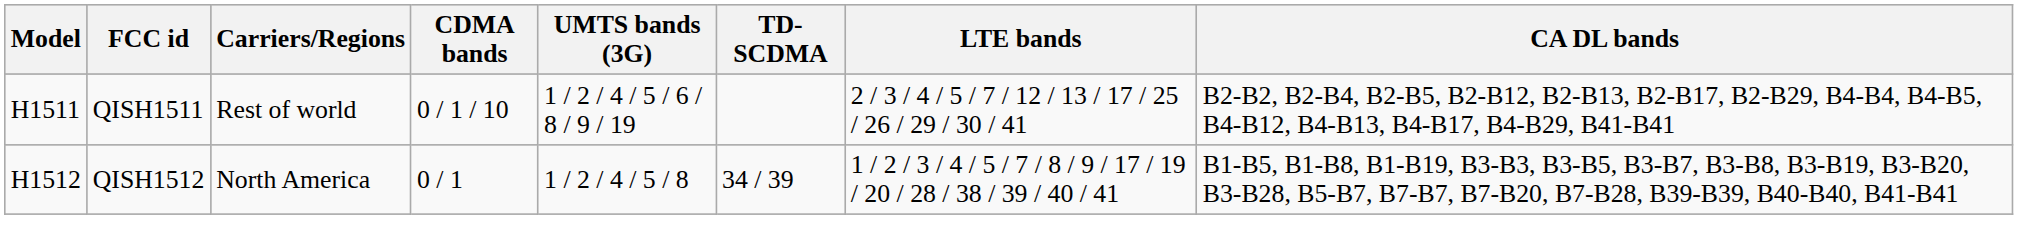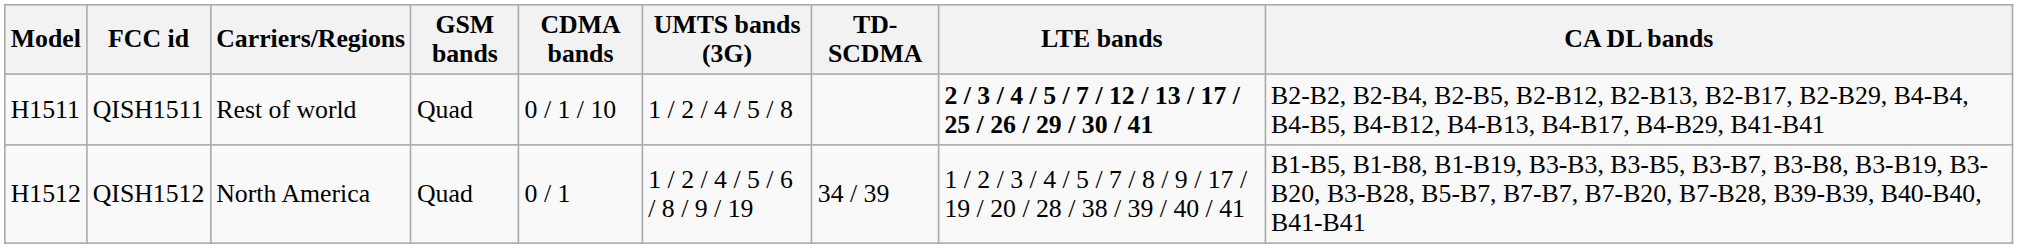 <table class="wikitable">
 <tr>
 <th>Model</th>
 <th>FCC id</th>
 <th>Carriers/Regions</th>
+<th>GSM bands</th>
 <th>CDMA bands</th>
 <th>UMTS bands (3G)</th>
 <th>TD-SCDMA</th>
 <th>LTE bands</th>
 <th>CA DL bands</th>
 </tr>
 <tr>
 <td>H1511</td>
 <td>QISH1511</td>
 <td>Rest of world</td>
+<td>Quad</td>
 <td>0 / 1 / 10</td>
-<td>1 / 2 / 4 / 5 / 6 / 8 / 9 / 19</td>
+<td>1 / 2 / 4 / 5 / 8</td>
 <td></td>
-<td>2 / 3 / 4 / 5 / 7 / 12 / 13 / 17 / 25 / 26 / 29 / 30 / 41</td>
+<td><strong>2 / 3 / 4 / 5 / 7 / 12 / 13 / 17 / 25 / 26 / 29 / 30 / 41</strong></td>
 <td>B2-B2, B2-B4, B2-B5, B2-B12, B2-B13, B2-B17, B2-B29, B4-B4, B4-B5, B4-B12, B4-B13, B4-B17, B4-B29, B41-B41</td>
 </tr>
 <tr>
 <td>H1512</td>
 <td>QISH1512</td>
 <td>North America</td>
+<td>Quad</td>
 <td>0 / 1</td>
-<td>1 / 2 / 4 / 5 / 8</td>
+<td>1 / 2 / 4 / 5 / 6 / 8 / 9 / 19</td>
 <td>34 / 39</td>
 <td>1 / 2 / 3 / 4 / 5 / 7 / 8 / 9 / 17 / 19 / 20 / 28 / 38 / 39 / 40 / 41</td>
 <td>B1-B5, B1-B8, B1-B19, B3-B3, B3-B5, B3-B7, B3-B8, B3-B19, B3-B20, B3-B28, B5-B7, B7-B7, B7-B20, B7-B28, B39-B39, B40-B40, B41-B41</td>
 </tr>
 </table>
